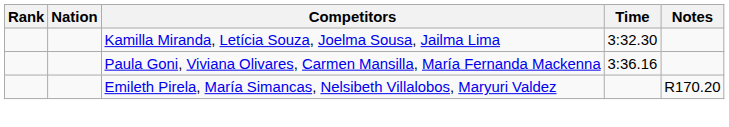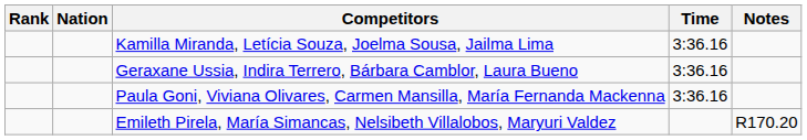 <table class="wikitable sortable" style="text-align:center; font-size:95%">
 <tr>
 <th>Rank</th>
 <th>Nation</th>
 <th>Competitors</th>
 <th>Time</th>
 <th>Notes</th>
 </tr>
 <tr>
 <td></td>
 <td align=left></td>
 <td align=left><a href='#'>Kamilla Miranda</a>, <a href='#'>Letícia Souza</a>, <a href='#'>Joelma Sousa</a>, <a href='#'>Jailma Lima</a></td>
-<td>3:32.30</td>
+<td>3:36.16</td>
+<td></td>
+</tr>
+<tr>
+<td></td>
+<td align=left></td>
+<td align=left><a href='#'>Geraxane Ussia</a>, <a href='#'>Indira Terrero</a>, <a href='#'>Bárbara Camblor</a>, <a href='#'>Laura Bueno</a></td>
+<td>3:36.16</td>
 <td></td>
 </tr>
 <tr>
 <td></td>
 <td align=left></td>
 <td align=left><a href='#'>Paula Goni</a>, <a href='#'>Viviana Olivares</a>, <a href='#'>Carmen Mansilla</a>, <a href='#'>María Fernanda Mackenna</a></td>
 <td>3:36.16</td>
 <td></td>
 </tr>
 <tr>
 <td></td>
 <td align=left></td>
 <td align=left><a href='#'>Emileth Pirela</a>, <a href='#'>María Simancas</a>, <a href='#'>Nelsibeth Villalobos</a>, <a href='#'>Maryuri Valdez</a></td>
 <td></td>
 <td>R170.20</td>
 </tr>
 </table>
